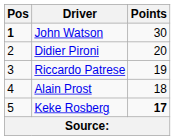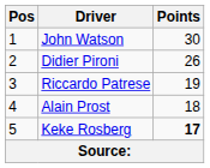 <table class="wikitable" style="font-size: 95%;">
 <tr>
 <th>Pos</th>
 <th>Driver</th>
 <th>Points</th>
 </tr>
 <tr>
-<td><strong>1</strong></td>
+<td>1</td>
 <td> <a href='#'>John Watson</a></td>
 <td align="right">30</td>
 </tr>
 <tr>
 <td>2</td>
 <td> <a href='#'>Didier Pironi</a></td>
-<td align="right">20</td>
+<td align="right">26</td>
 </tr>
 <tr>
 <td>3</td>
 <td> <a href='#'>Riccardo Patrese</a></td>
 <td align="right">19</td>
 </tr>
 <tr>
 <td>4</td>
 <td> <a href='#'>Alain Prost</a></td>
 <td align="right">18</td>
 </tr>
 <tr>
 <td>5</td>
 <td> <a href='#'>Keke Rosberg</a></td>
 <td align="right"><strong>17</strong></td>
 </tr>
 <tr>
 <th colspan=4>Source:</th>
 </tr>
 </table>
